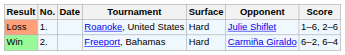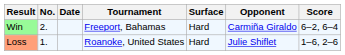 <table class="sortable wikitable" style=font-size:97%>
 <tr>
 <th>Result</th>
 <th>No.</th>
 <th>Date</th>
 <th>Tournament</th>
 <th>Surface</th>
 <th>Opponent</th>
 <th>Score</th>
 </tr>
 <tr style="background:#f0f8ff;">
+<td style="background:#98fb98;">Win</td>
+<td>2.</td>
+<td></td>
+<td><a href='#'>Freeport</a>, Bahamas</td>
+<td>Hard</td>
+<td> <a href='#'>Carmiña Giraldo</a></td>
+<td>6–2, 6–4</td>
+</tr>
+<tr style="background:#f0f8ff;">
 <td style="background:#ffa07a;">Loss</td>
 <td>1.</td>
 <td></td>
 <td><a href='#'>Roanoke</a>, United States</td>
 <td>Hard</td>
 <td> <a href='#'>Julie Shiflet</a></td>
 <td>1–6, 2–6</td>
 </tr>
-<tr style="background:#f0f8ff;">
-<td style="background:#98fb98;">Win</td>
-<td>2.</td>
-<td></td>
-<td><a href='#'>Freeport</a>, Bahamas</td>
-<td>Hard</td>
-<td> <a href='#'>Carmiña Giraldo</a></td>
-<td>6–2, 6–4</td>
-</tr>
 </table>
